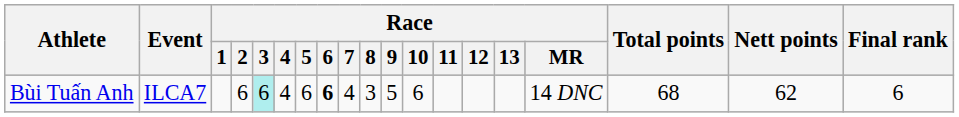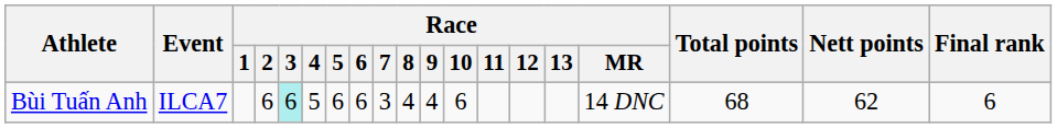 <table class="wikitable" style="font-size:90%">
 <tr>
 <th rowspan="2">Athlete</th>
 <th rowspan="2">Event</th>
 <th colspan=14>Race</th>
 <th rowspan="2">Total points</th>
 <th rowspan="2">Nett points</th>
 <th rowspan="2">Final rank</th>
 </tr>
 <tr style="font-size:95%">
 <th>1</th>
 <th>2</th>
 <th>3</th>
 <th>4</th>
 <th>5</th>
 <th>6</th>
 <th>7</th>
 <th>8</th>
 <th>9</th>
 <th>10</th>
 <th>11</th>
 <th>12</th>
 <th>13</th>
 <th>MR</th>
 </tr>
 <tr align=center>
 <td align=left><a href='#'>Bùi Tuấn Anh</a></td>
 <td align=left><a href='#'> ILCA7</a></td>
 <td></td>
 <td>6</td>
 <td style="background: paleturquoise;">6</td>
+<td>5</td>
+<td>6</td>
+<td>6</td>
+<td>3</td>
 <td>4</td>
-<td>6</td>
-<td><strong>6</strong></td>
 <td>4</td>
-<td>3</td>
-<td>5</td>
 <td>6</td>
 <td></td>
 <td></td>
 <td></td>
 <td>14 <em>DNC</em></td>
 <td>68</td>
 <td>62</td>
 <td>6</td>
 </tr>
 </table>
